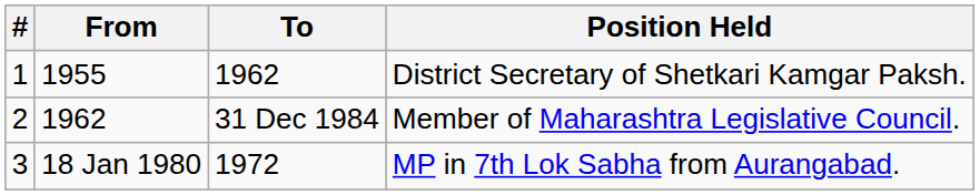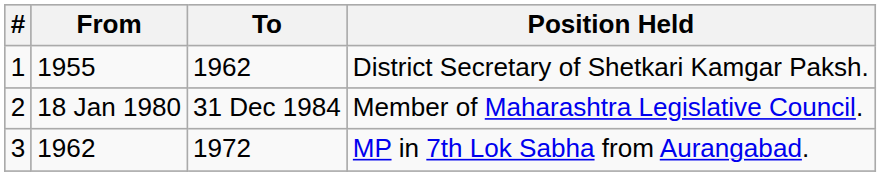 <table class="wikitable sortable">
 <tr>
 <th>#</th>
 <th>From</th>
 <th>To</th>
 <th>Position Held</th>
 </tr>
 <tr>
 <td>1</td>
 <td>1955</td>
 <td>1962</td>
 <td>District Secretary of Shetkari Kamgar Paksh.</td>
 </tr>
 <tr>
 <td>2</td>
-<td>1962</td>
+<td>18 Jan 1980</td>
 <td>31 Dec 1984</td>
 <td>Member of <a href='#'>Maharashtra Legislative Council</a>.</td>
 </tr>
 <tr>
 <td>3</td>
-<td>18 Jan 1980</td>
+<td>1962</td>
 <td>1972</td>
 <td><a href='#'>MP</a> in <a href='#'>7th Lok Sabha</a> from <a href='#'>Aurangabad</a>.</td>
 </tr>
 </table>
